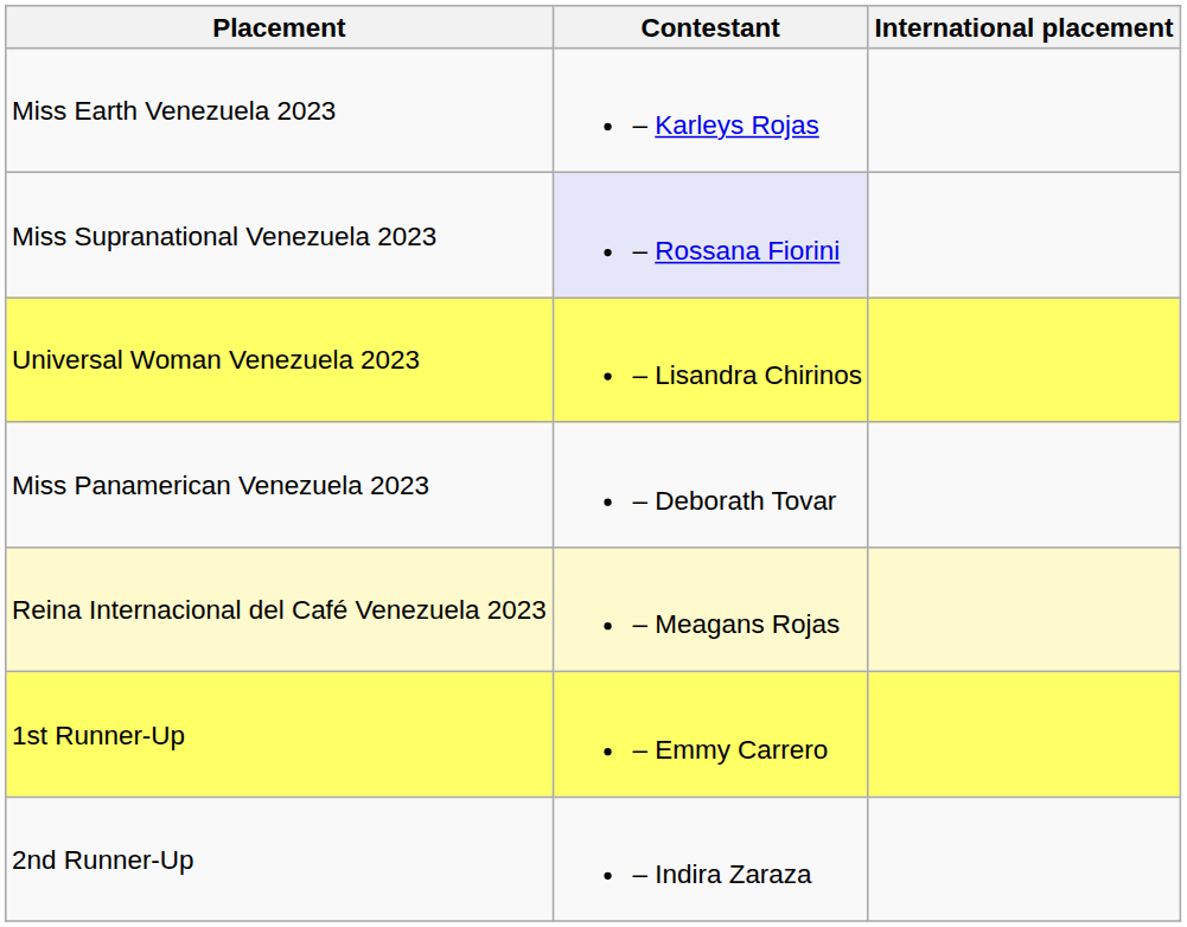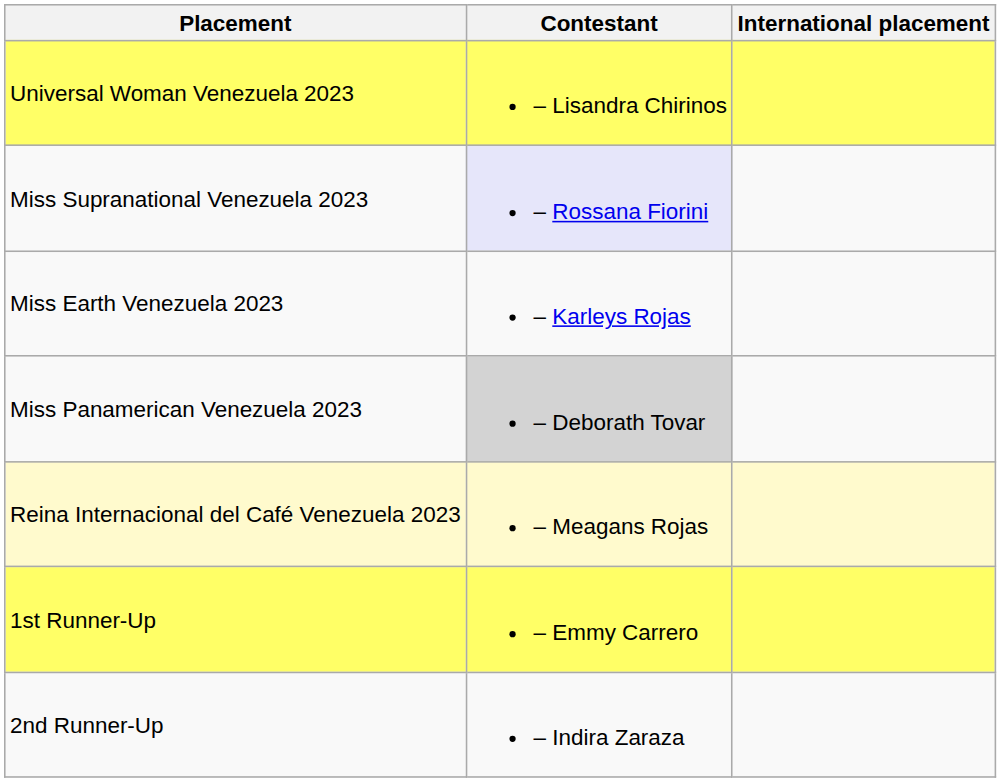 <table class="wikitable sortable" style="font-size: 90%;">
 <tr>
 <th>Placement</th>
 <th>Contestant</th>
 <th>International placement</th>
+</tr>
+<tr style="background:#FFFF66;">
+<td>Universal Woman Venezuela 2023</td>
+<td><br><ul><li> – Lisandra Chirinos</li></ul></td>
+<td></td>
+</tr>
+<tr>
+<td>Miss Supranational Venezuela 2023</td>
+<td style="background: lavender;"><br><ul><li> – <a href='#'>Rossana Fiorini</a></li></ul></td>
+<td></td>
 </tr>
 <tr>
 <td>Miss Earth Venezuela 2023</td>
 <td><br><ul><li> – <a href='#'>Karleys Rojas</a></li></ul></td>
 <td></td>
 </tr>
 <tr>
-<td>Miss Supranational Venezuela 2023</td>
-<td style="background: lavender;"><br><ul><li> – <a href='#'>Rossana Fiorini</a></li></ul></td>
-<td></td>
-</tr>
-<tr style="background:#FFFF66;">
-<td>Universal Woman Venezuela 2023</td>
-<td><br><ul><li> – Lisandra Chirinos</li></ul></td>
-<td></td>
-</tr>
-<tr>
 <td>Miss Panamerican Venezuela 2023</td>
-<td><br><ul><li> – Deborath Tovar</li></ul></td>
+<td style="background: lightgrey;"><br><ul><li> – Deborath Tovar</li></ul></td>
 </tr>
 <tr style="background:#FFFACD;">
 <td>Reina Internacional del Café Venezuela 2023</td>
 <td><br><ul><li> – Meagans Rojas</li></ul></td>
 <td></td>
 </tr>
 <tr style="background:#FFFF66;">
 <td>1st Runner-Up</td>
 <td><br><ul><li> – Emmy Carrero</li></ul></td>
 <td></td>
 </tr>
 <tr>
 <td>2nd Runner-Up</td>
 <td><br><ul><li> – Indira Zaraza</li></ul></td>
 </tr>
 </table>
